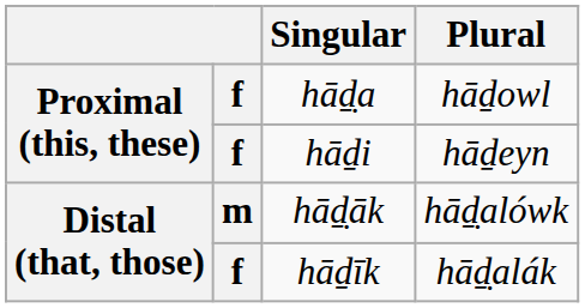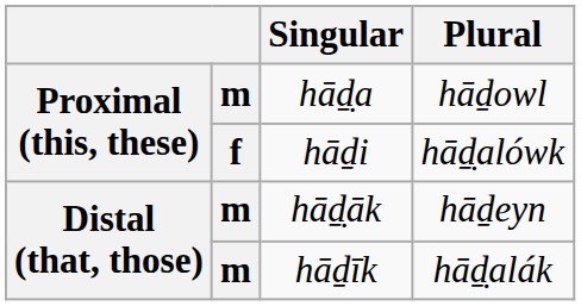 <table class="wikitable" style="text-align:center;">
 <tr>
 <th colspan="2"></th>
 <th>Singular</th>
 <th>Plural</th>
 </tr>
 <tr>
 <th rowspan="2">Proximal<br>(this, these)</th>
-<th>f</th>
+<th>m</th>
 <td><em>hāḏ̣a</em></td>
 <td><em>hāḏowl</em></td>
 </tr>
 <tr>
 <th>f</th>
 <td><em>hāḏi</em></td>
-<td><em>hāḏeyn</em></td>
+<td><em>hāḏ̣alówk</em></td>
 </tr>
 <tr>
 <th rowspan="2">Distal<br>(that, those)</th>
 <th>m</th>
 <td><em>hāḏ̣āk</em></td>
-<td><em>hāḏ̣alówk</em></td>
+<td><em>hāḏeyn</em></td>
 </tr>
 <tr>
-<th>f</th>
+<th>m</th>
 <td><em>hāḏīk</em></td>
 <td><em>hāḏ̣alák</em></td>
 </tr>
 </table>
